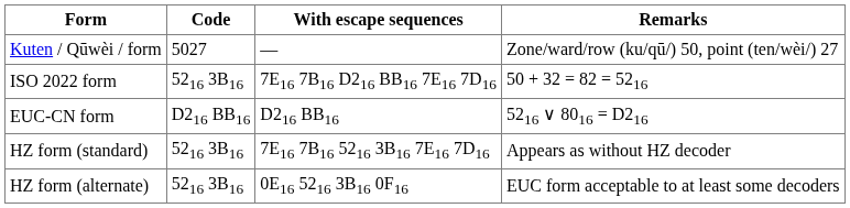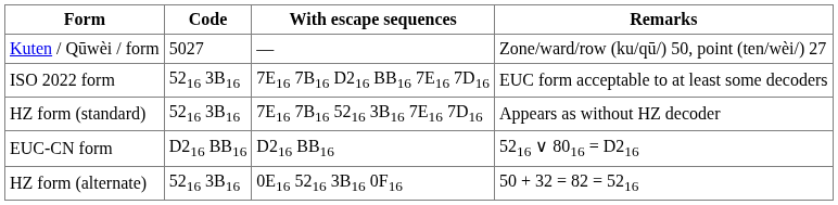 <table border=1 cellpadding=4 style="border-collapse: collapse;">
 <tr -->
 <th>Form</th>
 <th>Code</th>
 <th>With escape sequences</th>
 <th>Remarks</th>
 </tr>
 <tr -->
 <td><a href='#'>Kuten</a> / Qūwèi /  form</td>
 <td>5027</td>
 <td>—</td>
 <td>Zone/ward/row (ku/qū/) 50, point (ten/wèi/) 27</td>
 </tr>
 <tr -->
 <td>ISO 2022 form</td>
 <td>52<sub>16</sub> 3B<sub>16</sub></td>
 <td>7E<sub>16</sub> 7B<sub>16</sub> D2<sub>16</sub> BB<sub>16</sub> 7E<sub>16</sub> 7D<sub>16</sub></td>
-<td>50 + 32 = 82 = 52<sub>16</sub></td>
+<td>EUC form acceptable to at least some decoders</td>
+</tr>
+<tr -->
+<td>HZ form (standard)</td>
+<td>52<sub>16</sub> 3B<sub>16</sub></td>
+<td>7E<sub>16</sub> 7B<sub>16</sub> 52<sub>16</sub> 3B<sub>16</sub> 7E<sub>16</sub> 7D<sub>16</sub></td>
+<td>Appears as  without HZ decoder</td>
 </tr>
 <tr -->
 <td>EUC-CN form</td>
 <td>D2<sub>16</sub> BB<sub>16</sub></td>
 <td>D2<sub>16</sub> BB<sub>16</sub></td>
 <td>52<sub>16</sub> ∨ 80<sub>16</sub> = D2<sub>16</sub></td>
 </tr>
 <tr -->
-<td>HZ form (standard)</td>
-<td>52<sub>16</sub> 3B<sub>16</sub></td>
-<td>7E<sub>16</sub> 7B<sub>16</sub> 52<sub>16</sub> 3B<sub>16</sub> 7E<sub>16</sub> 7D<sub>16</sub></td>
-<td>Appears as  without HZ decoder</td>
-</tr>
-<tr -->
 <td>HZ form (alternate)</td>
 <td>52<sub>16</sub> 3B<sub>16</sub></td>
 <td>0E<sub>16</sub> 52<sub>16</sub> 3B<sub>16</sub> 0F<sub>16</sub></td>
-<td>EUC form acceptable to at least some decoders</td>
+<td>50 + 32 = 82 = 52<sub>16</sub></td>
 </tr>
 </table>
